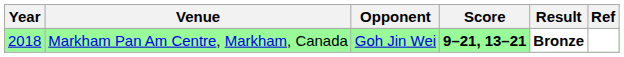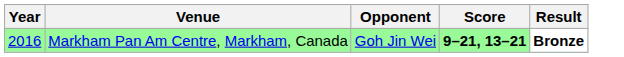 <table class="sortable wikitable" style="font-size: 90%;">
 <tr>
 <th>Year</th>
 <th>Venue</th>
 <th>Opponent</th>
 <th>Score</th>
 <th>Result</th>
-<th>Ref</th>
 </tr>
 <tr style="background:#98FB98">
-<td align="center"><a href='#'>2018</a></td>
+<td align="center"><a href='#'>2016</a></td>
 <td align="left"><a href='#'>Markham Pan Am Centre</a>, <a href='#'>Markham</a>, Canada</td>
 <td align="left"> <a href='#'>Goh Jin Wei</a></td>
 <td align="left"><strong>9–21, 13–21</strong></td>
 <td style="text-align:left; background:white"> <strong>Bronze</strong></td>
-<td style="text-align:center; background:white"></td>
 </tr>
 </table>
